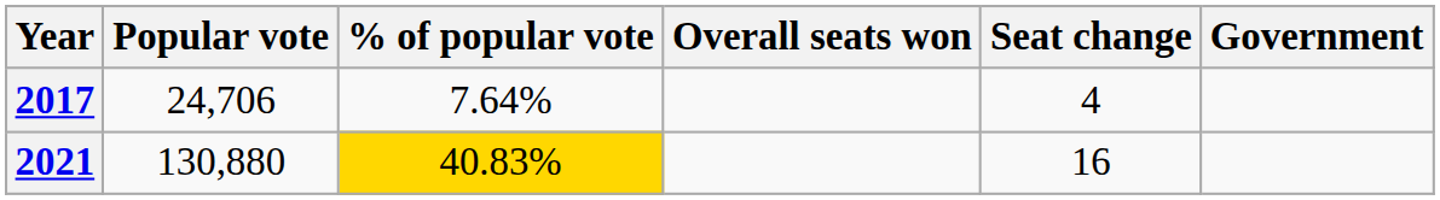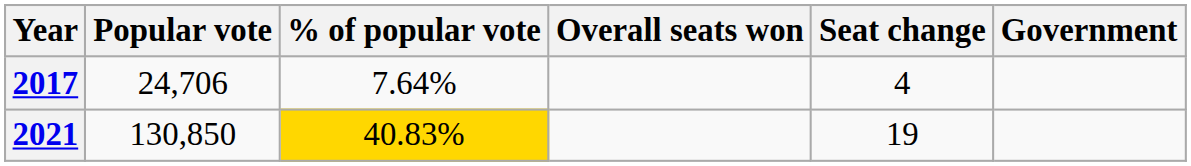 <table class="wikitable" style="text-align:center">
 <tr>
 <th>Year</th>
 <th>Popular vote</th>
 <th>% of popular vote</th>
 <th>Overall seats won</th>
 <th>Seat change</th>
 <th>Government</th>
 </tr>
 <tr>
 <th><a href='#'>2017</a></th>
 <td>24,706</td>
 <td>7.64%</td>
 <td></td>
 <td> 4</td>
 <td></td>
 </tr>
 <tr>
 <th><a href='#'>2021</a></th>
-<td>130,880</td>
+<td>130,850</td>
 <td style="background: gold;">40.83%</td>
 <td></td>
-<td> 16</td>
+<td> 19</td>
 <td></td>
 </tr>
 </table>
